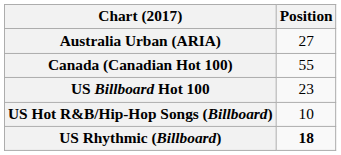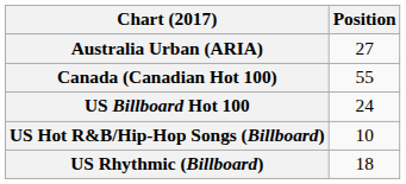 <table class="wikitable sortable plainrowheaders" style="text-align:center">
 <tr>
 <th scope="col">Chart (2017)</th>
 <th scope="col">Position</th>
 </tr>
 <tr>
 <th scope="row">Australia Urban (ARIA)</th>
 <td style="text-align:center;">27</td>
 </tr>
 <tr>
 <th scope="row">Canada (Canadian Hot 100)</th>
 <td>55</td>
 </tr>
 <tr>
 <th scope="row">US <em>Billboard</em> Hot 100</th>
-<td>23</td>
+<td>24</td>
 </tr>
 <tr>
 <th scope="row">US Hot R&B/Hip-Hop Songs (<em>Billboard</em>)</th>
 <td>10</td>
 </tr>
 <tr>
 <th scope="row">US Rhythmic (<em>Billboard</em>)</th>
-<td><strong>18</strong></td>
+<td>18</td>
 </tr>
 </table>
